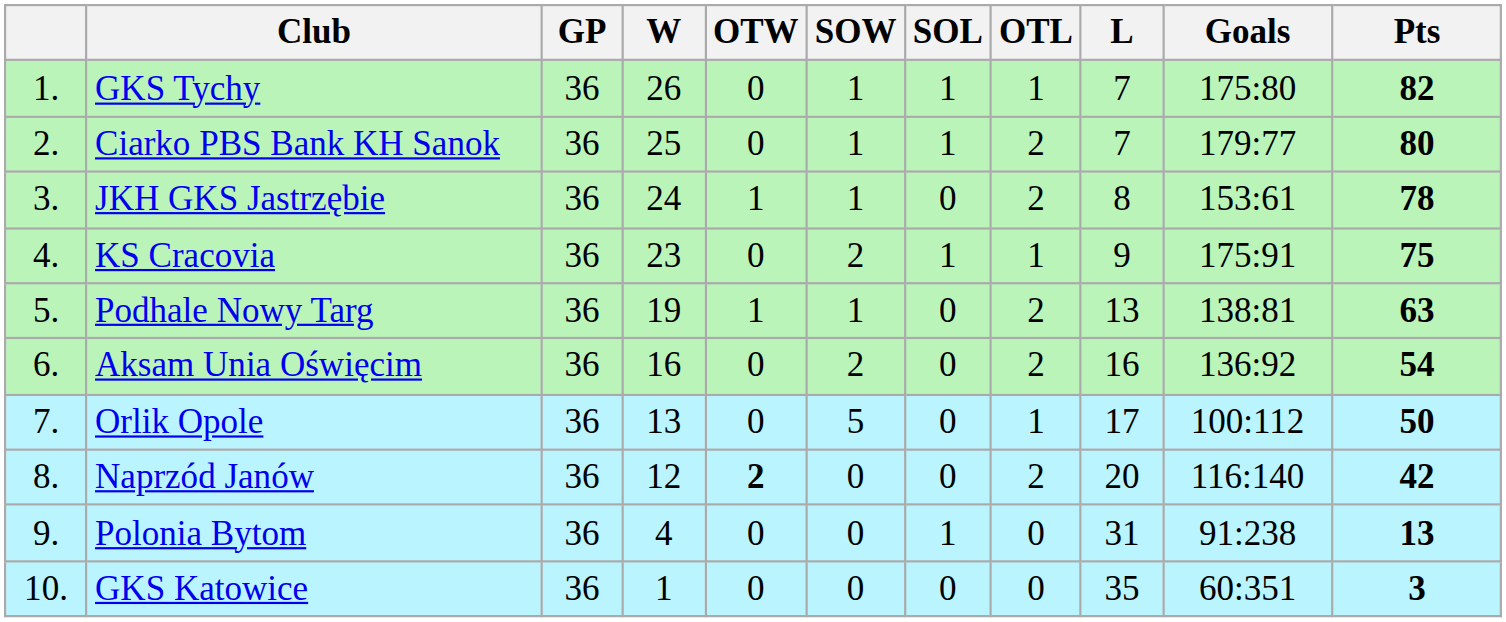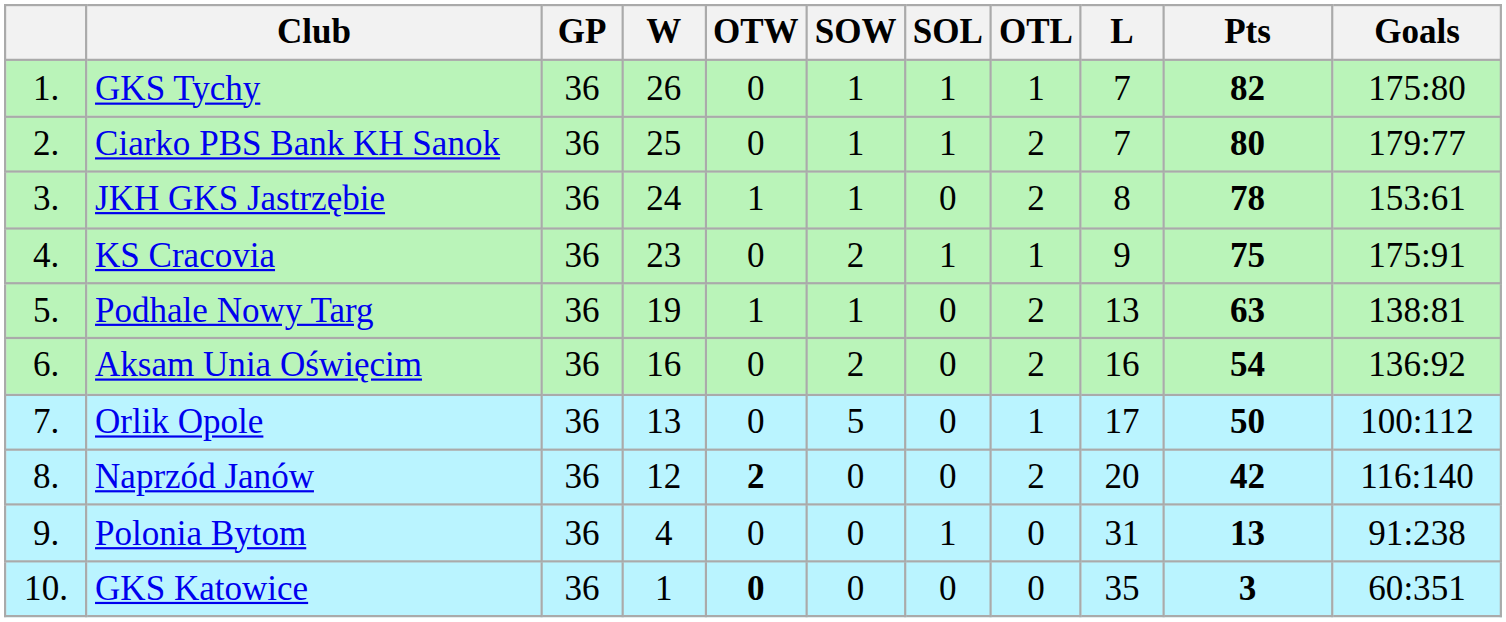 <table class="wikitable">
 <tr>
 <th width="30"></th>
 <th width="200">Club</th>
 <th width="30">GP</th>
 <th width="30">W</th>
 <th width="30">OTW</th>
 <th width="30">SOW</th>
 <th width="30">SOL</th>
 <th width="30">OTL</th>
 <th width="30">L</th>
+<th width="70">Pts</th>
 <th width="70">Goals</th>
-<th width="70">Pts</th>
 </tr>
 <tr bgcolor="#BAF4B9" align="center">
 <td>1.</td>
 <td align="left"><a href='#'>GKS Tychy</a></td>
 <td>36</td>
 <td>26</td>
 <td>0</td>
 <td>1</td>
 <td>1</td>
 <td>1</td>
 <td>7</td>
+<td><strong>82</strong></td>
 <td>175:80</td>
-<td><strong>82</strong></td>
 </tr>
 <tr bgcolor="#BAF4B9" align="center">
 <td>2.</td>
 <td align="left"><a href='#'>Ciarko PBS Bank KH Sanok</a></td>
 <td>36</td>
 <td>25</td>
 <td>0</td>
 <td>1</td>
 <td>1</td>
 <td>2</td>
 <td>7</td>
+<td><strong>80</strong></td>
 <td>179:77</td>
-<td><strong>80</strong></td>
 </tr>
 <tr bgcolor="#BAF4B9" align="center">
 <td>3.</td>
 <td align="left"><a href='#'>JKH GKS Jastrzębie</a></td>
 <td>36</td>
 <td>24</td>
 <td>1</td>
 <td>1</td>
 <td>0</td>
 <td>2</td>
 <td>8</td>
+<td><strong>78</strong></td>
 <td>153:61</td>
-<td><strong>78</strong></td>
 </tr>
 <tr bgcolor="#BAF4B9" align="center">
 <td>4.</td>
 <td align="left"><a href='#'>KS Cracovia</a></td>
 <td>36</td>
 <td>23</td>
 <td>0</td>
 <td>2</td>
 <td>1</td>
 <td>1</td>
 <td>9</td>
+<td><strong>75</strong></td>
 <td>175:91</td>
-<td><strong>75</strong></td>
 </tr>
 <tr bgcolor="#BAF4B9" align="center">
 <td>5.</td>
 <td align="left"><a href='#'>Podhale Nowy Targ</a></td>
 <td>36</td>
 <td>19</td>
 <td>1</td>
 <td>1</td>
 <td>0</td>
 <td>2</td>
 <td>13</td>
+<td><strong>63</strong></td>
 <td>138:81</td>
-<td><strong>63</strong></td>
 </tr>
 <tr bgcolor="#BAF4B9" align="center">
 <td>6.</td>
 <td align="left"><a href='#'>Aksam Unia Oświęcim</a></td>
 <td>36</td>
 <td>16</td>
 <td>0</td>
 <td>2</td>
 <td>0</td>
 <td>2</td>
 <td>16</td>
+<td><strong>54</strong></td>
 <td>136:92</td>
-<td><strong>54</strong></td>
 </tr>
 <tr bgcolor="#BAF4FF" align="center">
 <td>7.</td>
 <td align="left"><a href='#'>Orlik Opole</a></td>
 <td>36</td>
 <td>13</td>
 <td>0</td>
 <td>5</td>
 <td>0</td>
 <td>1</td>
 <td>17</td>
+<td><strong>50</strong></td>
 <td>100:112</td>
-<td><strong>50</strong></td>
 </tr>
 <tr bgcolor="#BAF4FF" align="center">
 <td>8.</td>
 <td align="left"><a href='#'>Naprzód Janów</a></td>
 <td>36</td>
 <td>12</td>
 <td><strong>2</strong></td>
 <td>0</td>
 <td>0</td>
 <td>2</td>
 <td>20</td>
+<td><strong>42</strong></td>
 <td>116:140</td>
-<td><strong>42</strong></td>
 </tr>
 <tr bgcolor="#BAF4FF" align="center">
 <td>9.</td>
 <td align="left"><a href='#'>Polonia Bytom</a></td>
 <td>36</td>
 <td>4</td>
 <td>0</td>
 <td>0</td>
 <td>1</td>
 <td>0</td>
 <td>31</td>
+<td><strong>13</strong></td>
 <td>91:238</td>
-<td><strong>13</strong></td>
 </tr>
 <tr bgcolor="#BAF4FF" align="center">
 <td>10.</td>
 <td align="left"><a href='#'>GKS Katowice</a></td>
 <td>36</td>
 <td>1</td>
-<td>0</td>
+<td><strong>0</strong></td>
 <td>0</td>
 <td>0</td>
 <td>0</td>
 <td>35</td>
+<td><strong>3</strong></td>
 <td>60:351</td>
-<td><strong>3</strong></td>
 </tr>
 </table>
